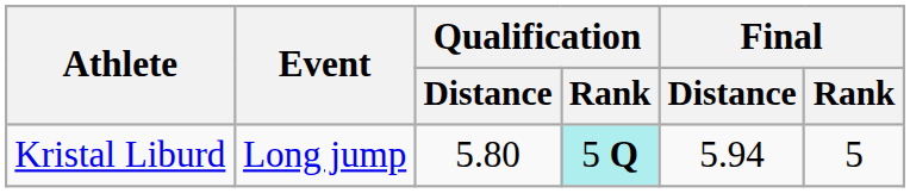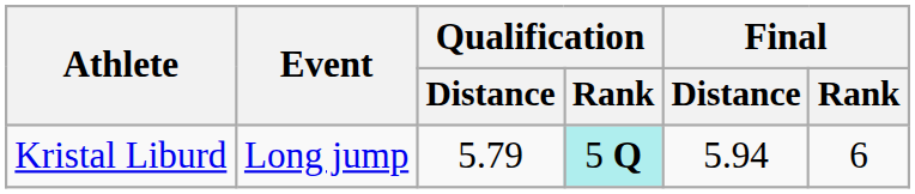 <table class=wikitable style="font-size:90%">
 <tr>
 <th rowspan=2>Athlete</th>
 <th rowspan=2>Event</th>
 <th colspan=2>Qualification</th>
 <th colspan=2>Final</th>
 </tr>
 <tr style="font-size:95%">
 <th>Distance</th>
 <th>Rank</th>
 <th>Distance</th>
 <th>Rank</th>
 </tr>
 <tr align=center>
 <td align=left><a href='#'>Kristal Liburd</a></td>
 <td align=left><a href='#'>Long jump</a></td>
-<td>5.80</td>
+<td>5.79</td>
 <td style="background: paleturquoise;">5 <strong>Q</strong></td>
 <td>5.94</td>
-<td>5</td>
+<td>6</td>
 </tr>
 </table>
